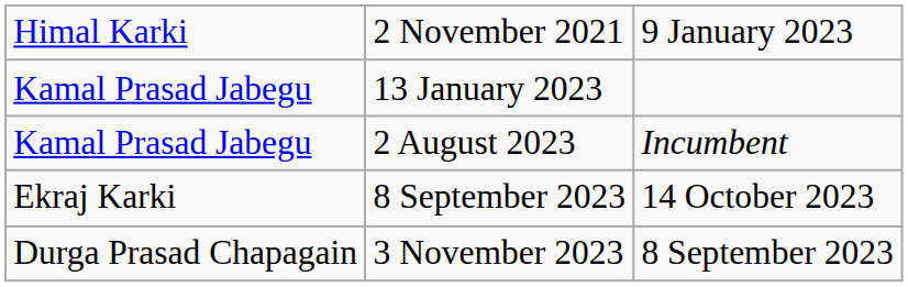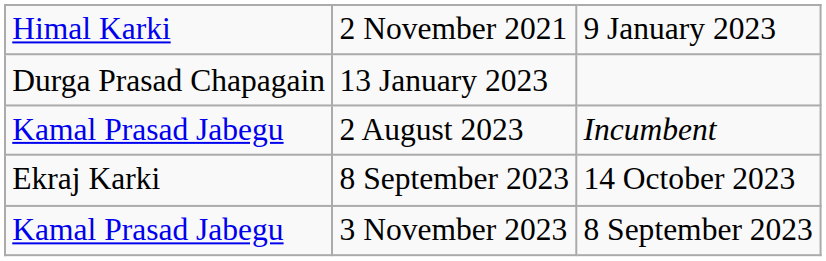 <table class=wikitable>
 <tr>
 <td><a href='#'>Himal Karki</a></td>
 <td>2 November 2021</td>
 <td>9 January 2023</td>
 </tr>
 <tr>
-<td><a href='#'>Kamal Prasad Jabegu</a></td>
+<td>Durga Prasad Chapagain</td>
 <td>13 January 2023</td>
 <td></td>
 </tr>
 <tr>
 <td><a href='#'>Kamal Prasad Jabegu</a></td>
 <td>2 August 2023</td>
 <td><em>Incumbent</em></td>
 </tr>
 <tr>
 <td>Ekraj Karki</td>
 <td>8 September 2023</td>
 <td>14 October 2023</td>
 </tr>
 <tr>
-<td>Durga Prasad Chapagain</td>
+<td><a href='#'>Kamal Prasad Jabegu</a></td>
 <td>3 November 2023</td>
 <td>8 September 2023</td>
 </tr>
 </table>
